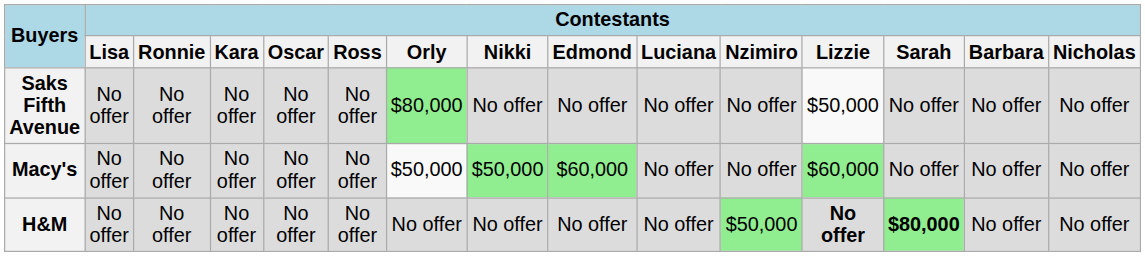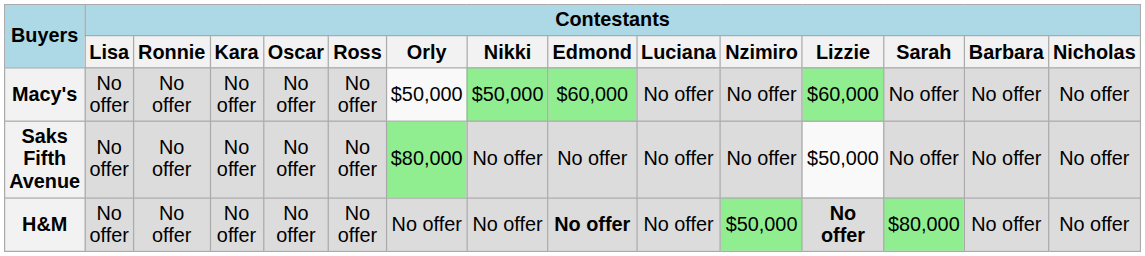 <table class="wikitable" style="text-align:center">
 <tr style="background:lightblue;">
 <td rowspan="2"><strong>Buyers</strong></td>
 <td colspan="14"><strong>Contestants</strong></td>
 </tr>
 <tr>
 <th>Lisa</th>
 <th>Ronnie</th>
 <th>Kara</th>
 <th>Oscar</th>
 <th>Ross</th>
 <th>Orly</th>
 <th>Nikki</th>
 <th>Edmond</th>
 <th>Luciana</th>
 <th>Nzimiro</th>
 <th>Lizzie</th>
 <th>Sarah</th>
 <th>Barbara</th>
 <th>Nicholas</th>
 </tr>
 <tr>
+<th>Macy's</th>
+<td bgcolor=#DCDCDC>No offer</td>
+<td bgcolor=#DCDCDC>No offer</td>
+<td bgcolor=#DCDCDC>No offer</td>
+<td bgcolor=#DCDCDC>No offer</td>
+<td bgcolor=#DCDCDC>No offer</td>
+<td>$50,000</td>
+<td style="background:lightgreen;">$50,000</td>
+<td style="background:lightgreen;">$60,000</td>
+<td bgcolor=#DCDCDC>No offer</td>
+<td bgcolor=#DCDCDC>No offer</td>
+<td style="background:lightgreen;">$60,000</td>
+<td bgcolor=#DCDCDC>No offer</td>
+<td bgcolor=#DCDCDC>No offer</td>
+<td bgcolor=#DCDCDC>No offer</td>
+</tr>
+<tr>
 <th>Saks Fifth Avenue</th>
 <td bgcolor=#DCDCDC>No offer</td>
 <td bgcolor=#DCDCDC>No offer</td>
 <td bgcolor=#DCDCDC>No offer</td>
 <td bgcolor=#DCDCDC>No offer</td>
 <td bgcolor=#DCDCDC>No offer</td>
 <td style="background:lightgreen;">$80,000</td>
 <td bgcolor=#DCDCDC>No offer</td>
 <td bgcolor=#DCDCDC>No offer</td>
 <td bgcolor=#DCDCDC>No offer</td>
 <td bgcolor=#DCDCDC>No offer</td>
 <td>$50,000</td>
 <td bgcolor=#DCDCDC>No offer</td>
 <td bgcolor=#DCDCDC>No offer</td>
 <td bgcolor=#DCDCDC>No offer</td>
 </tr>
 <tr>
-<th>Macy's</th>
-<td bgcolor=#DCDCDC>No offer</td>
-<td bgcolor=#DCDCDC>No offer</td>
-<td bgcolor=#DCDCDC>No offer</td>
-<td bgcolor=#DCDCDC>No offer</td>
-<td bgcolor=#DCDCDC>No offer</td>
-<td>$50,000</td>
-<td style="background:lightgreen;">$50,000</td>
-<td style="background:lightgreen;">$60,000</td>
-<td bgcolor=#DCDCDC>No offer</td>
-<td bgcolor=#DCDCDC>No offer</td>
-<td style="background:lightgreen;">$60,000</td>
-<td bgcolor=#DCDCDC>No offer</td>
-<td bgcolor=#DCDCDC>No offer</td>
-<td bgcolor=#DCDCDC>No offer</td>
-</tr>
-<tr>
 <th>H&M</th>
 <td bgcolor=#DCDCDC>No offer</td>
 <td bgcolor=#DCDCDC>No offer</td>
 <td bgcolor=#DCDCDC>No offer</td>
 <td bgcolor=#DCDCDC>No offer</td>
 <td bgcolor=#DCDCDC>No offer</td>
 <td bgcolor=#DCDCDC>No offer</td>
 <td bgcolor=#DCDCDC>No offer</td>
-<td bgcolor=#DCDCDC>No offer</td>
+<td bgcolor=#DCDCDC><strong>No offer</strong></td>
 <td bgcolor=#DCDCDC>No offer</td>
 <td style="background:lightgreen;">$50,000</td>
 <td bgcolor=#DCDCDC><strong>No offer</strong></td>
-<td style="background:lightgreen;"><strong>$80,000</strong></td>
+<td style="background:lightgreen;">$80,000</td>
 <td bgcolor=#DCDCDC>No offer</td>
 <td bgcolor=#DCDCDC>No offer</td>
 </tr>
 </table>
